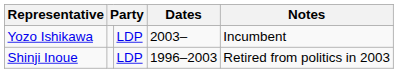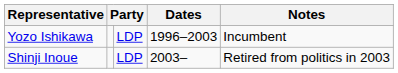 <table class=wikitable>
 <tr valign=bottom>
 <th>Representative</th>
 <th colspan="2">Party</th>
 <th>Dates</th>
 <th>Notes</th>
 </tr>
 <tr>
 <td><a href='#'>Yozo Ishikawa</a></td>
 <td bgcolor=></td>
 <td><a href='#'>LDP</a></td>
-<td>2003–</td>
+<td>1996–2003</td>
 <td>Incumbent</td>
 </tr>
 <tr>
 <td><a href='#'>Shinji Inoue</a></td>
 <td bgcolor=></td>
 <td><a href='#'>LDP</a></td>
-<td>1996–2003</td>
+<td>2003–</td>
 <td>Retired from politics in 2003</td>
 </tr>
 </table>
